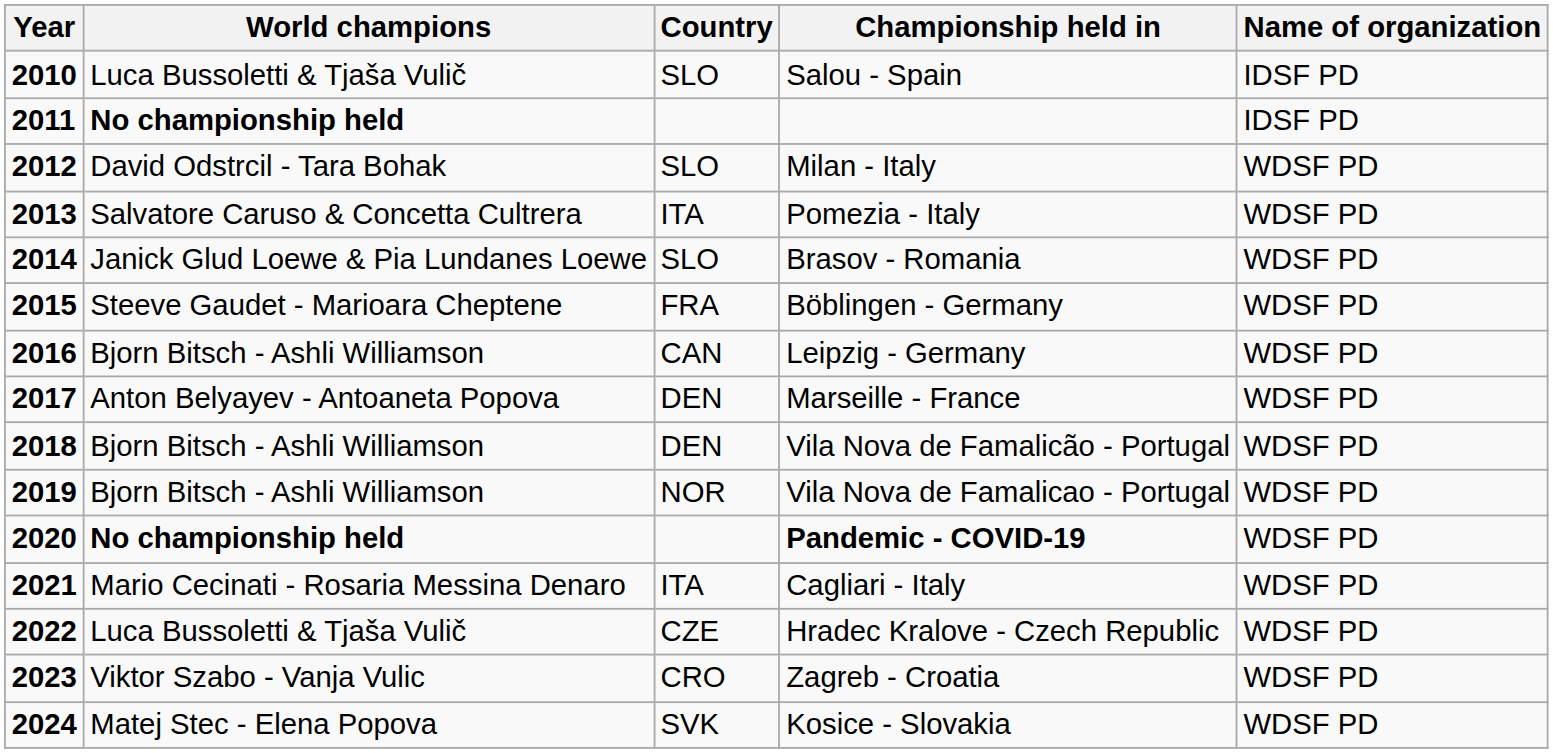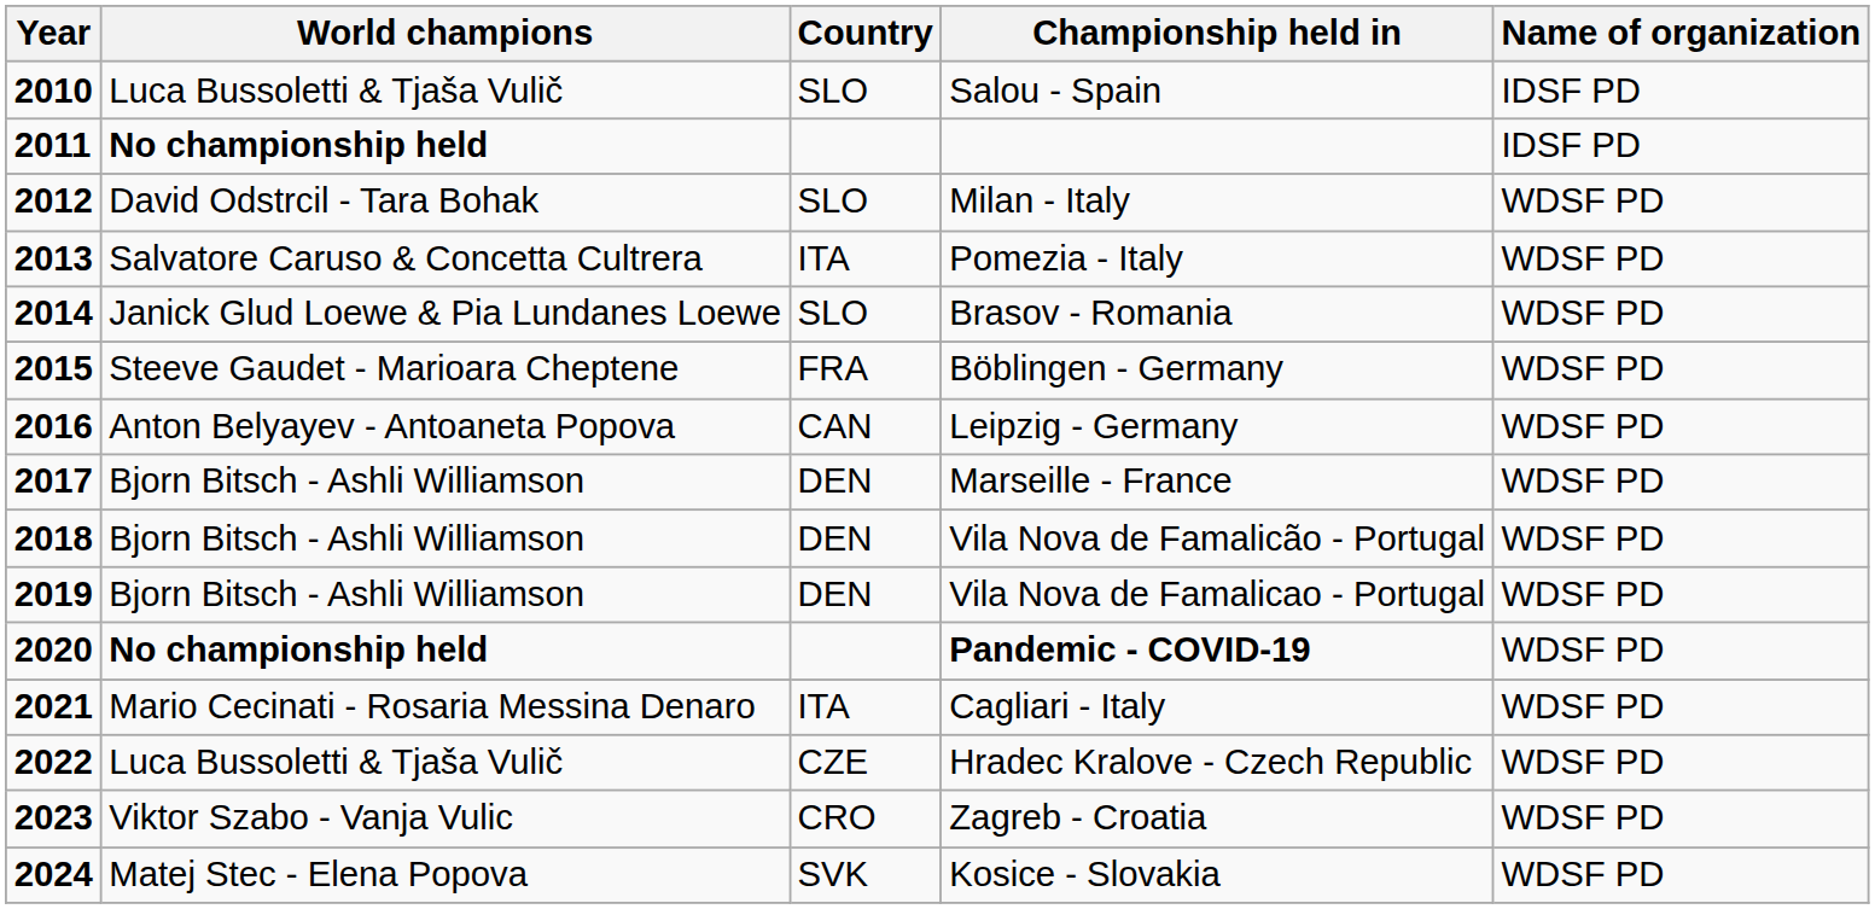 <table class="wikitable">
 <tr>
 <th>Year</th>
 <th>World champions</th>
 <th>Country</th>
 <th>Championship held in</th>
 <th>Name of organization</th>
 </tr>
 <tr>
 <td><strong>2010</strong></td>
 <td>Luca Bussoletti & Tjaša Vulič</td>
 <td>SLO</td>
 <td>Salou - Spain</td>
 <td>IDSF PD</td>
 </tr>
 <tr>
 <td><strong>2011</strong></td>
 <td><strong>No championship held</strong></td>
 <td></td>
 <td></td>
 <td>IDSF PD</td>
 </tr>
 <tr>
 <td><strong>2012</strong></td>
 <td>David Odstrcil - Tara Bohak</td>
 <td>SLO</td>
 <td>Milan - Italy</td>
 <td>WDSF PD</td>
 </tr>
 <tr>
 <td><strong>2013</strong></td>
 <td>Salvatore Caruso & Concetta Cultrera</td>
 <td>ITA</td>
 <td>Pomezia - Italy</td>
 <td>WDSF PD</td>
 </tr>
 <tr>
 <td><strong>2014</strong></td>
 <td>Janick Glud Loewe & Pia Lundanes Loewe</td>
 <td>SLO</td>
 <td>Brasov - Romania</td>
 <td>WDSF PD</td>
 </tr>
 <tr>
 <td><strong>2015</strong></td>
 <td>Steeve Gaudet - Marioara Cheptene</td>
 <td>FRA</td>
 <td>Böblingen - Germany</td>
 <td>WDSF PD</td>
 </tr>
 <tr>
 <td><strong>2016</strong></td>
-<td>Bjorn Bitsch - Ashli Williamson</td>
+<td>Anton Belyayev - Antoaneta Popova</td>
 <td>CAN</td>
 <td>Leipzig - Germany</td>
 <td>WDSF PD</td>
 </tr>
 <tr>
 <td><strong>2017</strong></td>
-<td>Anton Belyayev - Antoaneta Popova</td>
+<td>Bjorn Bitsch - Ashli Williamson</td>
 <td>DEN</td>
 <td>Marseille - France</td>
 <td>WDSF PD</td>
 </tr>
 <tr>
 <td><strong>2018</strong></td>
 <td>Bjorn Bitsch - Ashli Williamson</td>
 <td>DEN</td>
 <td>Vila Nova de Famalicão - Portugal</td>
 <td>WDSF PD</td>
 </tr>
 <tr>
 <td><strong>2019</strong></td>
 <td>Bjorn Bitsch - Ashli Williamson</td>
-<td>NOR</td>
+<td>DEN</td>
 <td>Vila Nova de Famalicao - Portugal</td>
 <td>WDSF PD</td>
 </tr>
 <tr>
 <td><strong>2020</strong></td>
 <td><strong>No championship held</strong></td>
 <td></td>
 <td><strong>Pandemic - COVID-19</strong></td>
 <td>WDSF PD</td>
 </tr>
 <tr>
 <td><strong>2021</strong></td>
 <td>Mario Cecinati - Rosaria Messina Denaro</td>
 <td>ITA</td>
 <td>Cagliari - Italy</td>
 <td>WDSF PD</td>
 </tr>
 <tr>
 <td><strong>2022</strong></td>
 <td>Luca Bussoletti & Tjaša Vulič</td>
 <td>CZE</td>
 <td>Hradec Kralove - Czech Republic</td>
 <td>WDSF PD</td>
 </tr>
 <tr>
 <td><strong>2023</strong></td>
 <td>Viktor Szabo - Vanja Vulic</td>
 <td>CRO</td>
 <td>Zagreb - Croatia</td>
 <td>WDSF PD</td>
 </tr>
 <tr>
 <td><strong>2024</strong></td>
 <td>Matej Stec - Elena Popova</td>
 <td>SVK</td>
 <td>Kosice - Slovakia</td>
 <td>WDSF PD</td>
 </tr>
 </table>
